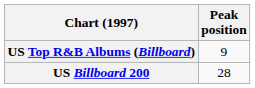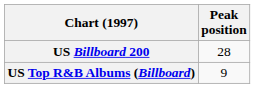 <table class="wikitable sortable plainrowheaders" style="text-align:center">
 <tr>
 <th scope="col">Chart (1997)</th>
 <th scope="col">Peak<br> position</th>
 </tr>
 <tr>
+<th scope="row">US <a href='#'><em>Billboard</em> 200</a></th>
+<td>28</td>
+</tr>
+<tr>
 <th scope="row">US <a href='#'>Top R&B Albums</a> (<em><a href='#'>Billboard</a></em>)</th>
 <td>9</td>
 </tr>
-<tr>
-<th scope="row">US <a href='#'><em>Billboard</em> 200</a></th>
-<td>28</td>
-</tr>
 </table>
